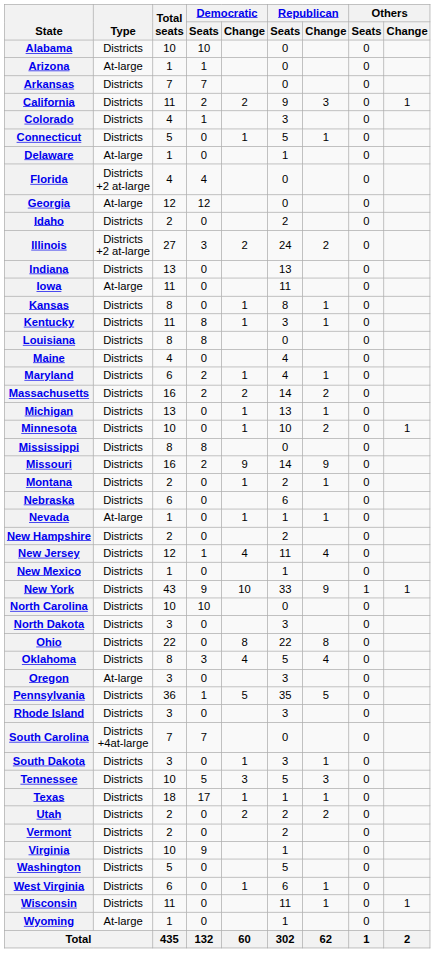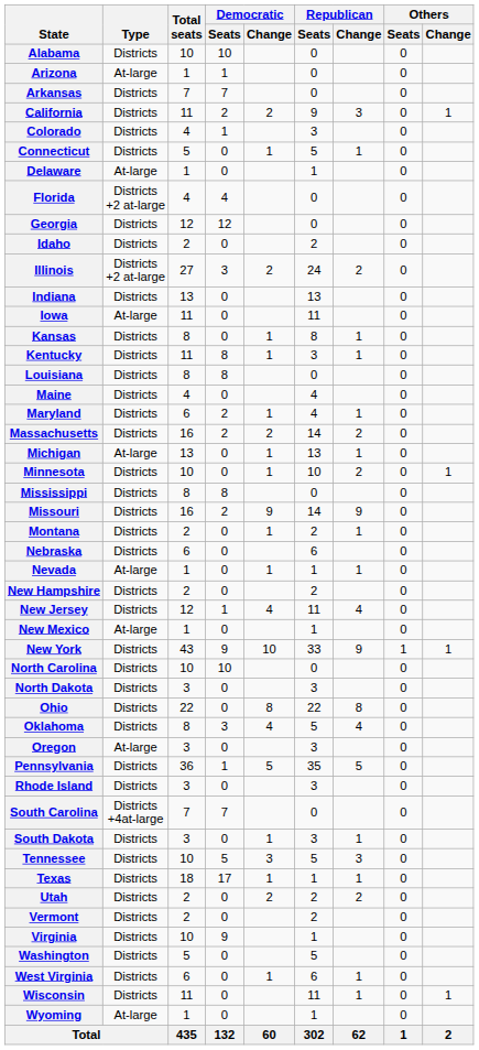 <table class="wikitable sortable" style="text-align:center">
 <tr valign=bottom>
 <th rowspan=2>State</th>
 <th rowspan=2>Type</th>
 <th rowspan=2>Total<br>seats</th>
 <th colspan=2 ><a href='#'>Democratic</a></th>
 <th colspan=2 ><a href='#'>Republican</a></th>
 <th Colspan=2>Others</th>
 </tr>
 <tr class=small>
 <th>Seats</th>
 <th>Change</th>
 <th>Seats</th>
 <th>Change</th>
 <th>Seats</th>
 <th>Change</th>
 </tr>
 <tr>
 <th><a href='#'>Alabama</a></th>
 <td>Districts</td>
 <td>10</td>
 <td>10</td>
 <td></td>
 <td>0</td>
 <td></td>
 <td>0</td>
 <td data-sort-value=0></td>
 </tr>
 <tr>
 <th><a href='#'>Arizona</a></th>
 <td>At-large</td>
 <td>1</td>
 <td>1</td>
 <td></td>
 <td>0</td>
 <td></td>
 <td>0</td>
 <td data-sort-value=0></td>
 </tr>
 <tr>
 <th><a href='#'>Arkansas</a></th>
 <td>Districts</td>
 <td>7</td>
 <td>7</td>
 <td></td>
 <td>0</td>
 <td></td>
 <td>0</td>
 <td data-sort-value=0></td>
 </tr>
 <tr>
 <th><a href='#'>California</a></th>
 <td>Districts</td>
 <td>11</td>
 <td>2</td>
 <td> 2</td>
 <td>9</td>
 <td> 3</td>
 <td>0</td>
 <td data-sort-value=-1> 1</td>
 </tr>
 <tr>
 <th><a href='#'>Colorado</a></th>
 <td>Districts</td>
 <td>4</td>
 <td>1</td>
 <td></td>
 <td>3</td>
 <td></td>
 <td>0</td>
 <td data-sort-value=0></td>
 </tr>
 <tr>
 <th><a href='#'>Connecticut</a></th>
 <td>Districts</td>
 <td>5</td>
 <td>0</td>
 <td> 1</td>
 <td>5</td>
 <td> 1</td>
 <td>0</td>
 <td data-sort-value=0></td>
 </tr>
 <tr>
 <th><a href='#'>Delaware</a></th>
 <td>At-large</td>
 <td>1</td>
 <td>0</td>
 <td></td>
 <td>1</td>
 <td></td>
 <td>0</td>
 <td data-sort-value=0></td>
 </tr>
 <tr>
 <th><a href='#'>Florida</a></th>
 <td>Districts<br>+2 at-large</td>
 <td>4</td>
 <td>4</td>
 <td></td>
 <td>0</td>
 <td></td>
 <td>0</td>
 <td data-sort-value=0></td>
 </tr>
 <tr>
 <th><a href='#'>Georgia</a></th>
-<td>At-large</td>
+<td>Districts</td>
 <td>12</td>
 <td>12</td>
 <td></td>
 <td>0</td>
 <td></td>
 <td>0</td>
 <td data-sort-value=0></td>
 </tr>
 <tr>
 <th><a href='#'>Idaho</a></th>
 <td>Districts</td>
 <td>2</td>
 <td>0</td>
 <td></td>
 <td>2</td>
 <td></td>
 <td>0</td>
 <td data-sort-value=0></td>
 </tr>
 <tr>
 <th><a href='#'>Illinois</a></th>
 <td>Districts<br>+2 at-large</td>
 <td>27</td>
 <td>3</td>
 <td> 2</td>
 <td>24</td>
 <td> 2</td>
 <td>0</td>
 <td data-sort-value=0></td>
 </tr>
 <tr>
 <th><a href='#'>Indiana</a></th>
 <td>Districts</td>
 <td>13</td>
 <td>0</td>
 <td></td>
 <td>13</td>
 <td></td>
 <td>0</td>
 <td data-sort-value=0></td>
 </tr>
 <tr>
 <th><a href='#'>Iowa</a></th>
 <td>At-large</td>
 <td>11</td>
 <td>0</td>
 <td></td>
 <td>11</td>
 <td></td>
 <td>0</td>
 <td data-sort-value=0></td>
 </tr>
 <tr>
 <th><a href='#'>Kansas</a></th>
 <td>Districts</td>
 <td>8</td>
 <td>0</td>
 <td> 1</td>
 <td>8</td>
 <td> 1</td>
 <td>0</td>
 <td data-sort-value=0></td>
 </tr>
 <tr>
 <th><a href='#'>Kentucky</a></th>
 <td>Districts</td>
 <td>11</td>
 <td>8</td>
 <td> 1</td>
 <td>3</td>
 <td> 1</td>
 <td>0</td>
 <td data-sort-value=0></td>
 </tr>
 <tr>
 <th><a href='#'>Louisiana</a></th>
 <td>Districts</td>
 <td>8</td>
 <td>8</td>
 <td></td>
 <td>0</td>
 <td></td>
 <td>0</td>
 <td data-sort-value=0></td>
 </tr>
 <tr>
 <th><a href='#'>Maine</a></th>
 <td>Districts</td>
 <td>4</td>
 <td>0</td>
 <td></td>
 <td>4</td>
 <td></td>
 <td>0</td>
 <td data-sort-value=0></td>
 </tr>
 <tr>
 <th><a href='#'>Maryland</a></th>
 <td>Districts</td>
 <td>6</td>
 <td>2</td>
 <td> 1</td>
 <td>4</td>
 <td> 1</td>
 <td>0</td>
 <td data-sort-value=0></td>
 </tr>
 <tr>
 <th><a href='#'>Massachusetts</a></th>
 <td>Districts</td>
 <td>16</td>
 <td>2</td>
 <td> 2</td>
 <td>14</td>
 <td> 2</td>
 <td>0</td>
 <td data-sort-value=0></td>
 </tr>
 <tr>
 <th><a href='#'>Michigan</a></th>
-<td>Districts</td>
+<td>At-large</td>
 <td>13</td>
 <td>0</td>
 <td> 1</td>
 <td>13</td>
 <td> 1</td>
 <td>0</td>
 <td data-sort-value=0></td>
 </tr>
 <tr>
 <th><a href='#'>Minnesota</a></th>
 <td>Districts</td>
 <td>10</td>
 <td>0</td>
 <td> 1</td>
 <td>10</td>
 <td> 2</td>
 <td>0</td>
 <td data-sort-value=-1> 1</td>
 </tr>
 <tr>
 <th><a href='#'>Mississippi</a></th>
 <td>Districts</td>
 <td>8</td>
 <td>8</td>
 <td></td>
 <td>0</td>
 <td></td>
 <td>0</td>
 <td data-sort-value=0></td>
 </tr>
 <tr>
 <th><a href='#'>Missouri</a></th>
 <td>Districts</td>
 <td>16</td>
 <td>2</td>
 <td> 9</td>
 <td>14</td>
 <td> 9</td>
 <td>0</td>
 <td data-sort-value=0></td>
 </tr>
 <tr>
 <th><a href='#'>Montana</a></th>
 <td>Districts</td>
 <td>2</td>
 <td>0</td>
 <td> 1</td>
 <td>2</td>
 <td> 1</td>
 <td>0</td>
 <td data-sort-value=0></td>
 </tr>
 <tr>
 <th><a href='#'>Nebraska</a></th>
 <td>Districts</td>
 <td>6</td>
 <td>0</td>
 <td></td>
 <td>6</td>
 <td></td>
 <td>0</td>
 <td data-sort-value=0></td>
 </tr>
 <tr>
 <th><a href='#'>Nevada</a></th>
 <td>At-large</td>
 <td>1</td>
 <td>0</td>
 <td> 1</td>
 <td>1</td>
 <td> 1</td>
 <td>0</td>
 <td data-sort-value=0></td>
 </tr>
 <tr>
 <th><a href='#'>New Hampshire</a></th>
 <td>Districts</td>
 <td>2</td>
 <td>0</td>
 <td></td>
 <td>2</td>
 <td></td>
 <td>0</td>
 <td data-sort-value=0></td>
 </tr>
 <tr>
 <th><a href='#'>New Jersey</a></th>
 <td>Districts</td>
 <td>12</td>
 <td>1</td>
 <td> 4</td>
 <td>11</td>
 <td> 4</td>
 <td>0</td>
 <td data-sort-value=0></td>
 </tr>
 <tr>
 <th><a href='#'>New Mexico</a></th>
-<td>Districts</td>
+<td>At-large</td>
 <td>1</td>
 <td>0</td>
 <td></td>
 <td>1</td>
 <td></td>
 <td>0</td>
 <td data-sort-value=0></td>
 </tr>
 <tr>
 <th><a href='#'>New York</a></th>
 <td>Districts</td>
 <td>43</td>
 <td>9</td>
 <td> 10</td>
 <td>33</td>
 <td> 9</td>
 <td>1</td>
 <td> 1</td>
 </tr>
 <tr>
 <th><a href='#'>North Carolina</a></th>
 <td>Districts</td>
 <td>10</td>
 <td>10</td>
 <td></td>
 <td>0</td>
 <td></td>
 <td>0</td>
 <td data-sort-value=0></td>
 </tr>
 <tr>
 <th><a href='#'>North Dakota</a></th>
 <td>Districts</td>
 <td>3</td>
 <td>0</td>
 <td></td>
 <td>3</td>
 <td></td>
 <td>0</td>
 <td data-sort-value=0></td>
 </tr>
 <tr>
 <th><a href='#'>Ohio</a></th>
 <td>Districts</td>
 <td>22</td>
 <td>0</td>
 <td> 8</td>
 <td>22</td>
 <td> 8</td>
 <td>0</td>
 <td data-sort-value=0></td>
 </tr>
 <tr>
 <th><a href='#'>Oklahoma</a></th>
 <td>Districts</td>
 <td>8</td>
 <td>3</td>
 <td> 4</td>
 <td>5</td>
 <td> 4</td>
 <td>0</td>
 <td data-sort-value=0></td>
 </tr>
 <tr>
 <th><a href='#'>Oregon</a></th>
 <td>At-large</td>
 <td>3</td>
 <td>0</td>
 <td></td>
 <td>3</td>
 <td></td>
 <td>0</td>
 <td data-sort-value=0></td>
 </tr>
 <tr>
 <th><a href='#'>Pennsylvania</a></th>
 <td>Districts</td>
 <td>36</td>
 <td>1</td>
 <td> 5</td>
 <td>35</td>
 <td> 5</td>
 <td>0</td>
 <td data-sort-value=0></td>
 </tr>
 <tr>
 <th><a href='#'>Rhode Island</a></th>
 <td>Districts</td>
 <td>3</td>
 <td>0</td>
 <td></td>
 <td>3</td>
 <td></td>
 <td>0</td>
 <td data-sort-value=0></td>
 </tr>
 <tr>
 <th><a href='#'>South Carolina</a></th>
 <td>Districts<br>+4at-large</td>
 <td>7</td>
 <td>7</td>
 <td></td>
 <td>0</td>
 <td></td>
 <td>0</td>
 <td data-sort-value=0></td>
 </tr>
 <tr>
 <th><a href='#'>South Dakota</a></th>
 <td>Districts</td>
 <td>3</td>
 <td>0</td>
 <td> 1</td>
 <td>3</td>
 <td> 1</td>
 <td>0</td>
 <td data-sort-value=0></td>
 </tr>
 <tr>
 <th><a href='#'>Tennessee</a></th>
 <td>Districts</td>
 <td>10</td>
 <td>5</td>
 <td> 3</td>
 <td>5</td>
 <td> 3</td>
 <td>0</td>
 <td data-sort-value=0></td>
 </tr>
 <tr>
 <th><a href='#'>Texas</a></th>
 <td>Districts</td>
 <td>18</td>
 <td>17</td>
 <td> 1</td>
 <td>1</td>
 <td> 1</td>
 <td>0</td>
 <td data-sort-value=0></td>
 </tr>
 <tr>
 <th><a href='#'>Utah</a></th>
 <td>Districts</td>
 <td>2</td>
 <td>0</td>
 <td> 2</td>
 <td>2</td>
 <td> 2</td>
 <td>0</td>
 <td data-sort-value=0></td>
 </tr>
 <tr>
 <th><a href='#'>Vermont</a></th>
 <td>Districts</td>
 <td>2</td>
 <td>0</td>
 <td></td>
 <td>2</td>
 <td></td>
 <td>0</td>
 <td data-sort-value=0></td>
 </tr>
 <tr>
 <th><a href='#'>Virginia</a></th>
 <td>Districts</td>
 <td>10</td>
 <td>9</td>
 <td></td>
 <td>1</td>
 <td></td>
 <td>0</td>
 <td data-sort-value=0></td>
 </tr>
 <tr>
 <th><a href='#'>Washington</a></th>
 <td>Districts</td>
 <td>5</td>
 <td>0</td>
 <td></td>
 <td>5</td>
 <td></td>
 <td>0</td>
 <td data-sort-value=0></td>
 </tr>
 <tr>
 <th><a href='#'>West Virginia</a></th>
 <td>Districts</td>
 <td>6</td>
 <td>0</td>
 <td> 1</td>
 <td>6</td>
 <td> 1</td>
 <td>0</td>
 <td data-sort-value=0></td>
 </tr>
 <tr>
 <th><a href='#'>Wisconsin</a></th>
 <td>Districts</td>
 <td>11</td>
 <td>0</td>
 <td></td>
 <td>11</td>
 <td> 1</td>
 <td>0</td>
 <td data-sort-value=-1> 1</td>
 </tr>
 <tr>
 <th><a href='#'>Wyoming</a></th>
 <td>At-large</td>
 <td>1</td>
 <td>0</td>
 <td></td>
 <td>1</td>
 <td></td>
 <td>0</td>
 <td data-sort-value=0></td>
 </tr>
 <tr>
 <th colspan=2>Total</th>
 <th>435</th>
 <th>132<br></th>
 <th> 60</th>
 <th>302<br></th>
 <th> 62</th>
 <th>1<br></th>
 <th> 2</th>
 </tr>
 </table>
